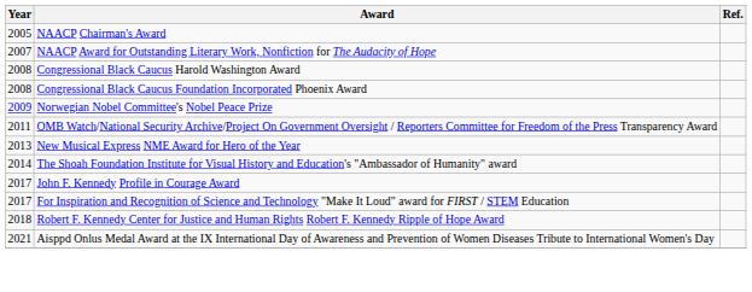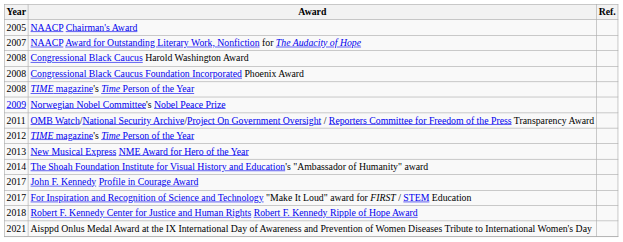 <table class="wikitable sortable">
 <tr>
 <th>Year</th>
 <th>Award</th>
 <th>Ref.</th>
 </tr>
 <tr>
 <td>2005</td>
 <td><a href='#'>NAACP</a> <a href='#'>Chairman's Award</a></td>
 <td></td>
 </tr>
 <tr>
 <td>2007</td>
 <td><a href='#'>NAACP</a> <a href='#'>Award for Outstanding Literary Work, Nonfiction</a> for <em><a href='#'>The Audacity of Hope</a></em></td>
 <td></td>
 </tr>
 <tr>
 <td>2008</td>
 <td><a href='#'>Congressional Black Caucus</a> Harold Washington Award</td>
 <td></td>
 </tr>
 <tr>
 <td>2008</td>
 <td><a href='#'>Congressional Black Caucus Foundation Incorporated</a> Phoenix Award</td>
 <td></td>
 </tr>
 <tr>
+<td>2008</td>
+<td><a href='#'><em>TIME</em> magazine</a>'s <a href='#'><em>Time</em> Person of the Year</a></td>
+<td></td>
+</tr>
+<tr>
 <td><a href='#'>2009</a></td>
 <td><a href='#'>Norwegian Nobel Committee</a>'s <a href='#'>Nobel Peace Prize</a></td>
 <td></td>
 </tr>
 <tr>
 <td>2011</td>
 <td><a href='#'>OMB Watch</a>/<a href='#'>National Security Archive</a>/<a href='#'>Project On Government Oversight</a> / <a href='#'>Reporters Committee for Freedom of the Press</a> Transparency Award</td>
+<td></td>
+</tr>
+<tr>
+<td>2012</td>
+<td><a href='#'><em>TIME</em> magazine</a>'s <a href='#'><em>Time</em> Person of the Year</a></td>
 <td></td>
 </tr>
 <tr>
 <td>2013</td>
 <td><a href='#'>New Musical Express</a> <a href='#'>NME Award for Hero of the Year</a></td>
 <td></td>
 </tr>
 <tr>
 <td>2014</td>
 <td><a href='#'>The Shoah Foundation Institute for Visual History and Education</a>'s "Ambassador of Humanity" award</td>
 <td></td>
 </tr>
 <tr>
 <td>2017</td>
 <td><a href='#'>John F. Kennedy</a> <a href='#'>Profile in Courage Award</a></td>
 <td></td>
 </tr>
 <tr>
 <td>2017</td>
 <td><a href='#'>For Inspiration and Recognition of Science and Technology</a>  "Make It Loud" award for <em>FIRST</em> / <a href='#'>STEM</a> Education</td>
 <td></td>
 </tr>
 <tr>
 <td>2018</td>
 <td><a href='#'>Robert F. Kennedy Center for Justice and Human Rights</a> <a href='#'>Robert F. Kennedy Ripple of Hope Award</a></td>
 <td></td>
 </tr>
 <tr>
 <td>2021</td>
 <td>Aisppd Onlus Medal Award at the IX International Day of Awareness and Prevention of Women Diseases Tribute to International Women's Day</td>
 <td></td>
 </tr>
 <tr>
 </tr>
 </table>
